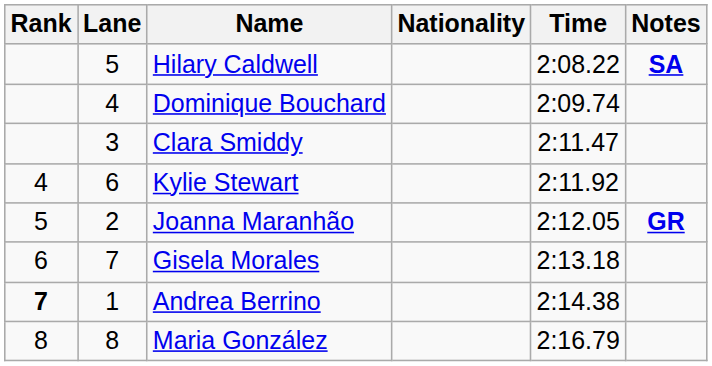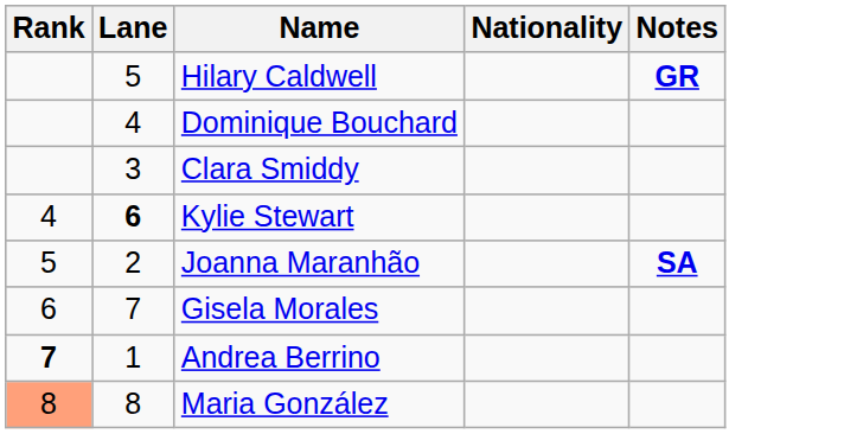 <table class="wikitable sortable" style="text-align:center">
 <tr>
 <th>Rank</th>
 <th>Lane</th>
 <th>Name</th>
 <th>Nationality</th>
-<th>Time</th>
 <th>Notes</th>
 </tr>
 <tr>
 <td></td>
 <td>5</td>
 <td align=left><a href='#'>Hilary Caldwell</a></td>
 <td align=left></td>
-<td>2:08.22</td>
-<td><strong><a href='#'>SA</a></strong></td>
+<td><strong><a href='#'>GR</a></strong></td>
 </tr>
 <tr>
 <td></td>
 <td>4</td>
 <td align=left><a href='#'>Dominique Bouchard</a></td>
 <td align=left></td>
-<td>2:09.74</td>
 <td></td>
 </tr>
 <tr>
 <td></td>
 <td>3</td>
 <td align=left><a href='#'>Clara Smiddy</a></td>
 <td align=left></td>
-<td>2:11.47</td>
 <td></td>
 </tr>
 <tr>
 <td>4</td>
-<td>6</td>
+<td><strong>6</strong></td>
 <td align=left><a href='#'>Kylie Stewart</a></td>
 <td align=left></td>
-<td>2:11.92</td>
 <td></td>
 </tr>
 <tr>
 <td>5</td>
 <td>2</td>
 <td align=left><a href='#'>Joanna Maranhão</a></td>
 <td align=left></td>
-<td>2:12.05</td>
-<td><strong><a href='#'>GR</a></strong></td>
+<td><strong><a href='#'>SA</a></strong></td>
 </tr>
 <tr>
 <td>6</td>
 <td>7</td>
 <td align=left><a href='#'>Gisela Morales</a></td>
 <td align=left></td>
-<td>2:13.18</td>
 <td></td>
 </tr>
 <tr>
 <td><strong>7</strong></td>
 <td>1</td>
 <td align=left><a href='#'>Andrea Berrino</a></td>
 <td align=left></td>
-<td>2:14.38</td>
 <td></td>
 </tr>
 <tr>
-<td>8</td>
+<td style="background: lightsalmon;">8</td>
 <td>8</td>
 <td align=left><a href='#'>Maria González</a></td>
 <td align=left></td>
-<td>2:16.79</td>
 <td></td>
 </tr>
 </table>
